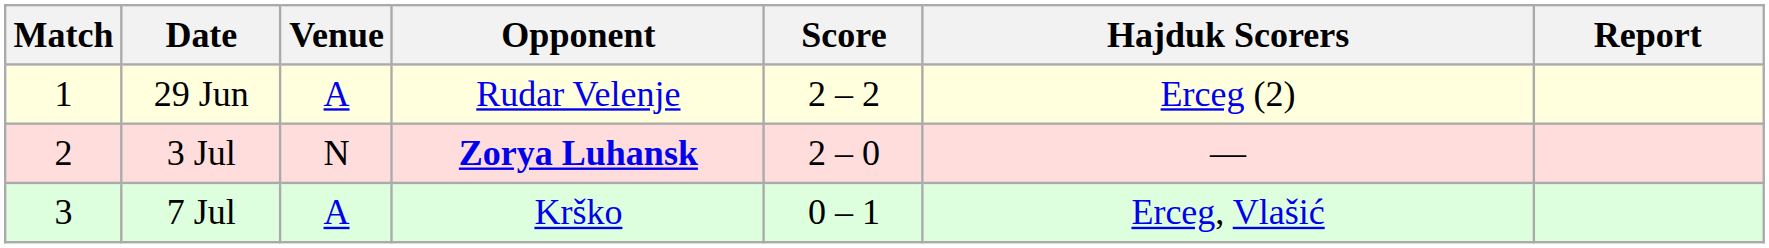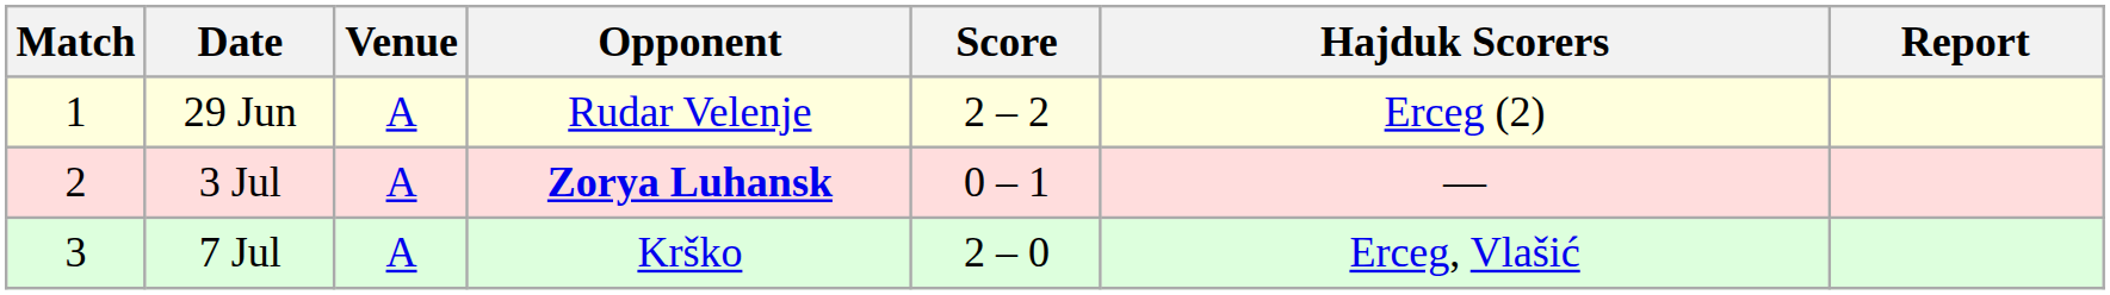 <table class="wikitable sortable" style="text-align: center; font-size:95%;">
 <tr>
 <th width="30">Match</th>
 <th width="60">Date<br></th>
 <th width="20">Venue<br></th>
 <th width="150">Opponent<br></th>
 <th width="60">Score<br></th>
 <th width="250">Hajduk Scorers</th>
 <th width="90" class="unsortable">Report</th>
 </tr>
 <tr bgcolor="#ffffdd">
 <td>1</td>
 <td>29 Jun</td>
 <td><a href='#'>A</a> </td>
 <td> <a href='#'>Rudar Velenje</a></td>
 <td>2 – 2</td>
 <td> <a href='#'>Erceg</a> (2)</td>
 <td></td>
 </tr>
 <tr bgcolor="#ffdddd">
 <td>2</td>
 <td>3 Jul</td>
-<td>N </td>
+<td><a href='#'>A</a> </td>
 <td><strong> <a href='#'>Zorya Luhansk</a></strong></td>
-<td>2 – 0</td>
+<td>0 – 1</td>
 <td>—</td>
 <td></td>
 </tr>
 <tr bgcolor="#ddffdd">
 <td>3</td>
 <td>7 Jul</td>
 <td><a href='#'>A</a> </td>
 <td> <a href='#'>Krško</a></td>
-<td>0 – 1</td>
+<td>2 – 0</td>
 <td> <a href='#'>Erceg</a>, <a href='#'>Vlašić</a></td>
 <td></td>
 </tr>
 </table>
